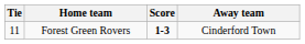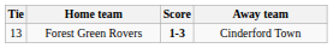 <table class="wikitable" style="text-align:center;">
 <tr>
 <th width=20>Tie</th>
 <th width=175>Home team</th>
 <th width=20>Score</th>
 <th width=175>Away team</th>
 </tr>
 <tr>
-<td>11</td>
+<td>13</td>
 <td>Forest Green Rovers</td>
 <td><strong>1-3</strong></td>
 <td>Cinderford Town</td>
 </tr>
 </table>
